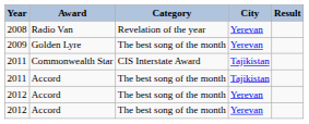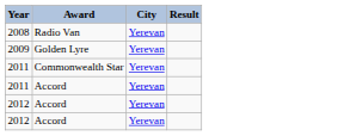 <table class="wikitable" style="font-size:90%;">
 <tr>
 <th style="background:#B0C4DE;"><strong>Year</strong></th>
 <th style="background:#B0C4DE;"><strong>Award</strong></th>
-<th style="background:#B0C4DE;"><strong>Category</strong></th>
 <th style="background:#B0C4DE;"><strong>City</strong></th>
 <th style="background:#B0C4DE;"><strong>Result</strong></th>
 </tr>
 <tr>
 <td>2008</td>
 <td>Radio Van</td>
-<td>Revelation of the year</td>
 <td><a href='#'>Yerevan</a></td>
 <td></td>
 </tr>
 <tr>
 <td>2009</td>
 <td>Golden Lyre</td>
-<td>The best song of the month</td>
 <td><a href='#'>Yerevan</a></td>
 <td></td>
 </tr>
 <tr>
 <td>2011</td>
 <td>Commonwealth Star</td>
-<td>CIS Interstate Award</td>
-<td><a href='#'>Tajikistan</a></td>
+<td><a href='#'>Yerevan</a></td>
 <td></td>
 </tr>
 <tr>
 <td>2011</td>
 <td>Accord</td>
-<td>The best song of the month</td>
-<td><a href='#'>Tajikistan</a></td>
-<td></td>
-</tr>
-<tr>
-<td>2012</td>
-<td>Accord</td>
-<td>The best song of the month</td>
 <td><a href='#'>Yerevan</a></td>
 <td></td>
 </tr>
 <tr>
 <td>2012</td>
 <td>Accord</td>
-<td>The best song of the month</td>
+<td><a href='#'>Yerevan</a></td>
+<td></td>
+</tr>
+<tr>
+<td>2012</td>
+<td>Accord</td>
 <td><a href='#'>Yerevan</a></td>
 <td></td>
 </tr>
 </table>
